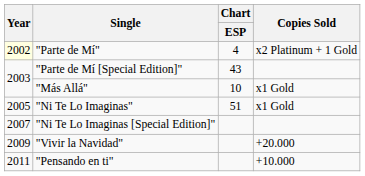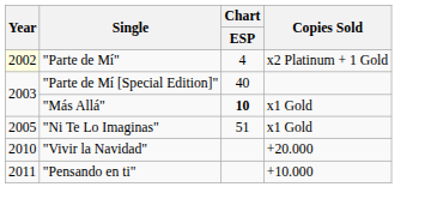 <table class="wikitable">
 <tr>
 <th rowspan="2">Year</th>
 <th rowspan="2">Single</th>
 <th>Chart</th>
 <th rowspan="2">Copies Sold</th>
 </tr>
 <tr>
 <th style="width:30px;">ESP</th>
 </tr>
 <tr>
 <td style="background: lightyellow;">2002</td>
 <td>"Parte de Mí"</td>
 <td style="text-align:center;">4</td>
 <td>x2 Platinum + 1 Gold</td>
 </tr>
 <tr>
 <td rowspan="2">2003</td>
 <td>"Parte de Mí [Special Edition]"</td>
-<td style="text-align:center;">43</td>
+<td style="text-align:center;">40</td>
 <td></td>
 </tr>
 <tr>
 <td>"Más Allá"</td>
-<td style="text-align:center;">10</td>
+<td style="text-align:center;"><strong>10</strong></td>
 <td>x1 Gold</td>
 </tr>
 <tr>
 <td>2005</td>
 <td>"Ni Te Lo Imaginas"</td>
 <td style="text-align:center;">51</td>
 <td>x1 Gold</td>
 </tr>
 <tr>
-<td>2007</td>
-<td>"Ni Te Lo Imaginas [Special Edition]"</td>
-<td style="text-align:center;"></td>
-<td></td>
-</tr>
-<tr>
-<td>2009</td>
+<td>2010</td>
 <td>"Vivir la Navidad"</td>
 <td style="text-align:center;"></td>
 <td>+20.000</td>
 </tr>
 <tr>
 <td>2011</td>
 <td>"Pensando en ti"</td>
 <td style="text-align:center;"></td>
 <td>+10.000</td>
 </tr>
 </table>
